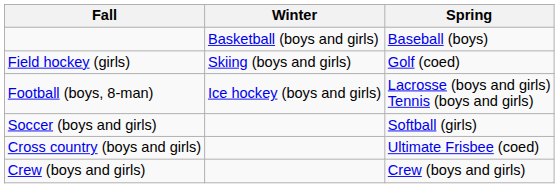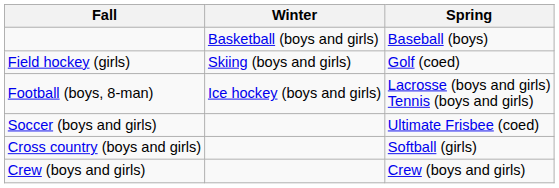 <table class="wikitable">
 <tr>
 <th>Fall</th>
 <th>Winter</th>
 <th>Spring</th>
 </tr>
 <tr>
 <td></td>
 <td><a href='#'>Basketball</a> (boys and girls)</td>
 <td><a href='#'>Baseball</a> (boys)</td>
 </tr>
 <tr>
 <td><a href='#'>Field hockey</a> (girls)</td>
 <td><a href='#'>Skiing</a> (boys and girls)</td>
 <td><a href='#'>Golf</a> (coed)</td>
 </tr>
 <tr>
 <td><a href='#'>Football</a> (boys, 8-man)</td>
 <td><a href='#'>Ice hockey</a> (boys and girls)</td>
 <td><a href='#'>Lacrosse</a> (boys and girls)<br><a href='#'>Tennis</a> (boys and girls)</td>
 </tr>
 <tr>
 <td><a href='#'>Soccer</a> (boys and girls)</td>
 <td></td>
-<td><a href='#'>Softball</a> (girls)</td>
+<td><a href='#'>Ultimate Frisbee</a> (coed)</td>
 </tr>
 <tr>
 <td><a href='#'>Cross country</a> (boys and girls)</td>
 <td></td>
-<td><a href='#'>Ultimate Frisbee</a> (coed)</td>
+<td><a href='#'>Softball</a> (girls)</td>
 </tr>
 <tr>
 <td><a href='#'>Crew</a> (boys and girls)</td>
 <td></td>
 <td><a href='#'>Crew</a> (boys and girls)</td>
 </tr>
 </table>
